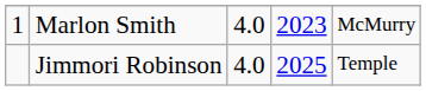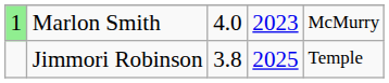 <table class="wikitable">
 <tr>
 </tr>
 <tr>
-<td>1</td>
+<td style="background: lightgreen;">1</td>
 <td>Marlon Smith</td>
 <td>4.0</td>
 <td><a href='#'>2023</a></td>
 <td style="font-size:80%;">McMurry</td>
 </tr>
 <tr>
 <td></td>
 <td>Jimmori Robinson</td>
-<td>4.0</td>
+<td>3.8</td>
 <td><a href='#'>2025</a></td>
 <td style="font-size:80%;">Temple</td>
 </tr>
 </table>
